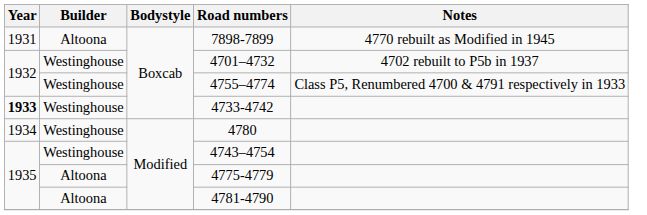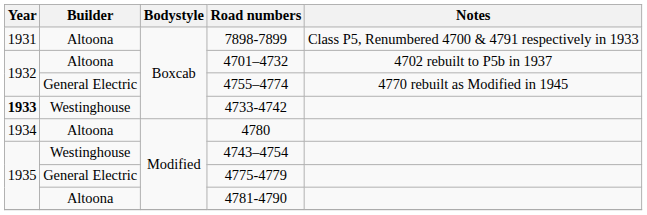 <table class="wikitable sortable">
 <tr>
 <th>Year</th>
 <th>Builder</th>
 <th>Bodystyle</th>
 <th>Road numbers</th>
 <th>Notes</th>
 </tr>
 <tr style=text-align:center>
 <td>1931</td>
 <td>Altoona</td>
 <td rowspan=4>Boxcab</td>
 <td>7898-7899</td>
-<td>4770 rebuilt as Modified in 1945</td>
+<td>Class P5, Renumbered 4700 & 4791 respectively in 1933</td>
 </tr>
 <tr style=text-align:center>
 <td rowspan=2>1932</td>
-<td>Westinghouse </td>
+<td>Altoona</td>
 <td>4701–4732</td>
 <td>4702 rebuilt to P5b in 1937</td>
 </tr>
 <tr style=text-align:center>
-<td>Westinghouse </td>
+<td> General Electric </td>
 <td>4755–4774</td>
-<td>Class P5, Renumbered 4700 & 4791 respectively in 1933</td>
+<td>4770 rebuilt as Modified in 1945</td>
 </tr>
 <tr style=text-align:center>
 <td><strong>1933</strong></td>
 <td>Westinghouse </td>
 <td>4733-4742</td>
 <td></td>
 </tr>
 <tr style=text-align:center>
 <td>1934</td>
-<td>Westinghouse </td>
+<td>Altoona</td>
 <td rowspan=4>Modified</td>
 <td>4780</td>
 <td></td>
 </tr>
 <tr style=text-align:center>
 <td rowspan=3>1935</td>
 <td>Westinghouse </td>
 <td>4743–4754</td>
 <td></td>
 </tr>
 <tr style=text-align:center>
-<td> Altoona </td>
+<td> General Electric </td>
 <td>4775-4779</td>
 <td></td>
 </tr>
 <tr style=text-align:center>
 <td> Altoona </td>
 <td>4781-4790</td>
 <td></td>
 </tr>
 <tr>
 </tr>
 </table>
